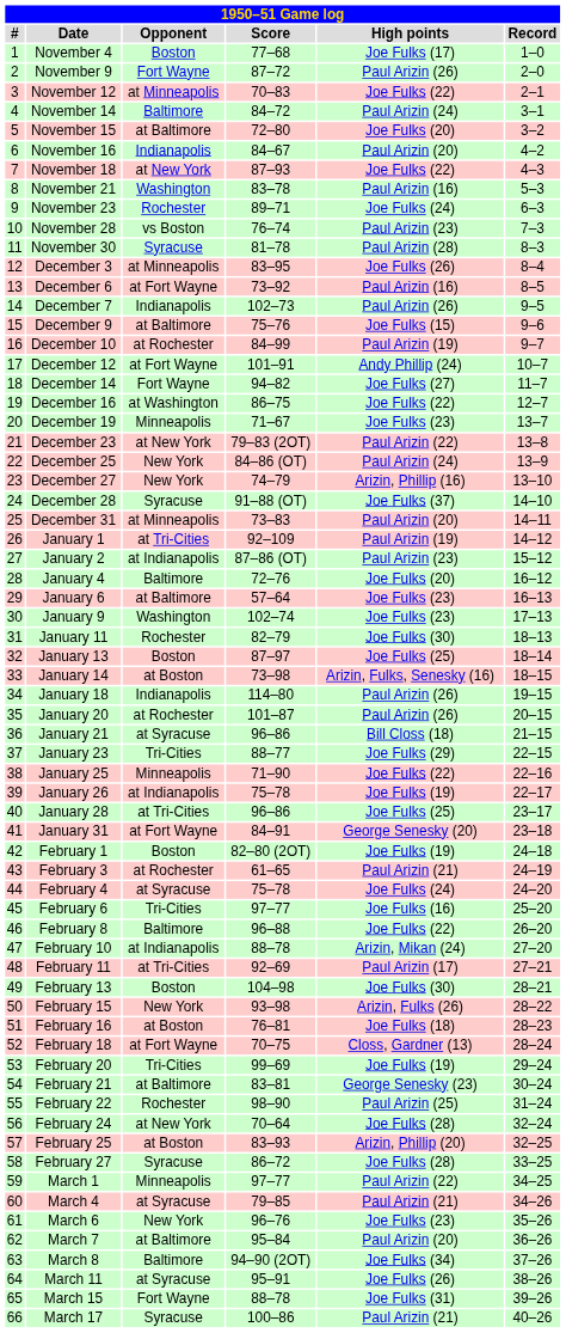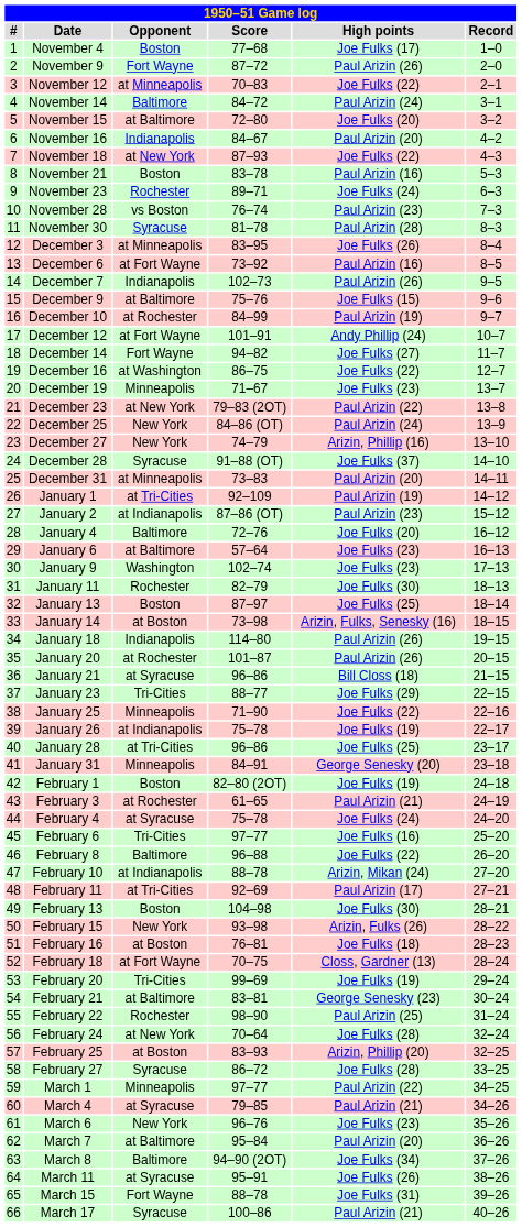 <table class="toccolours collapsible" width=50% style="clear:both; margin:1.5em auto; text-align:center">
 <tr>
 <th colspan=11 style="background:#0000FF; color:#FFD700;">1950–51 Game log</th>
 </tr>
 <tr align="center" bgcolor="#dddddd">
 <td><strong>#</strong></td>
 <td><strong>Date</strong></td>
 <td><strong>Opponent</strong></td>
 <td><strong>Score</strong></td>
 <td><strong>High points</strong></td>
 <td><strong>Record</strong></td>
 </tr>
 <tr align="center" bgcolor="ccffcc">
 <td>1</td>
 <td>November 4</td>
 <td><a href='#'>Boston</a></td>
 <td>77–68</td>
 <td><a href='#'>Joe Fulks</a> (17)</td>
 <td>1–0</td>
 </tr>
 <tr align="center" bgcolor="ccffcc">
 <td>2</td>
 <td>November 9</td>
 <td><a href='#'>Fort Wayne</a></td>
 <td>87–72</td>
 <td><a href='#'>Paul Arizin</a> (26)</td>
 <td>2–0</td>
 </tr>
 <tr align="center" bgcolor="ffcccc">
 <td>3</td>
 <td>November 12</td>
 <td>at <a href='#'>Minneapolis</a></td>
 <td>70–83</td>
 <td><a href='#'>Joe Fulks</a> (22)</td>
 <td>2–1</td>
 </tr>
 <tr align="center" bgcolor="ccffcc">
 <td>4</td>
 <td>November 14</td>
 <td><a href='#'>Baltimore</a></td>
 <td>84–72</td>
 <td><a href='#'>Paul Arizin</a> (24)</td>
 <td>3–1</td>
 </tr>
 <tr align="center" bgcolor="ffcccc">
 <td>5</td>
 <td>November 15</td>
 <td>at Baltimore</td>
 <td>72–80</td>
 <td><a href='#'>Joe Fulks</a> (20)</td>
 <td>3–2</td>
 </tr>
 <tr align="center" bgcolor="ccffcc">
 <td>6</td>
 <td>November 16</td>
 <td><a href='#'>Indianapolis</a></td>
 <td>84–67</td>
 <td><a href='#'>Paul Arizin</a> (20)</td>
 <td>4–2</td>
 </tr>
 <tr align="center" bgcolor="ffcccc">
 <td>7</td>
 <td>November 18</td>
 <td>at <a href='#'>New York</a></td>
 <td>87–93</td>
 <td><a href='#'>Joe Fulks</a> (22)</td>
 <td>4–3</td>
 </tr>
 <tr align="center" bgcolor="ccffcc">
 <td>8</td>
 <td>November 21</td>
-<td><a href='#'>Washington</a></td>
+<td>Boston</td>
 <td>83–78</td>
 <td><a href='#'>Paul Arizin</a> (16)</td>
 <td>5–3</td>
 </tr>
 <tr align="center" bgcolor="ccffcc">
 <td>9</td>
 <td>November 23</td>
 <td><a href='#'>Rochester</a></td>
 <td>89–71</td>
 <td><a href='#'>Joe Fulks</a> (24)</td>
 <td>6–3</td>
 </tr>
 <tr align="center" bgcolor="ccffcc">
 <td>10</td>
 <td>November 28</td>
 <td>vs Boston</td>
 <td>76–74</td>
 <td><a href='#'>Paul Arizin</a> (23)</td>
 <td>7–3</td>
 </tr>
 <tr align="center" bgcolor="ccffcc">
 <td>11</td>
 <td>November 30</td>
 <td><a href='#'>Syracuse</a></td>
 <td>81–78</td>
 <td><a href='#'>Paul Arizin</a> (28)</td>
 <td>8–3</td>
 </tr>
 <tr align="center" bgcolor="ffcccc">
 <td>12</td>
 <td>December 3</td>
 <td>at Minneapolis</td>
 <td>83–95</td>
 <td><a href='#'>Joe Fulks</a> (26)</td>
 <td>8–4</td>
 </tr>
 <tr align="center" bgcolor="ffcccc">
 <td>13</td>
 <td>December 6</td>
 <td>at Fort Wayne</td>
 <td>73–92</td>
 <td><a href='#'>Paul Arizin</a> (16)</td>
 <td>8–5</td>
 </tr>
 <tr align="center" bgcolor="ccffcc">
 <td>14</td>
 <td>December 7</td>
 <td>Indianapolis</td>
 <td>102–73</td>
 <td><a href='#'>Paul Arizin</a> (26)</td>
 <td>9–5</td>
 </tr>
 <tr align="center" bgcolor="ffcccc">
 <td>15</td>
 <td>December 9</td>
 <td>at Baltimore</td>
 <td>75–76</td>
 <td><a href='#'>Joe Fulks</a> (15)</td>
 <td>9–6</td>
 </tr>
 <tr align="center" bgcolor="ffcccc">
 <td>16</td>
 <td>December 10</td>
 <td>at Rochester</td>
 <td>84–99</td>
 <td><a href='#'>Paul Arizin</a> (19)</td>
 <td>9–7</td>
 </tr>
 <tr align="center" bgcolor="ccffcc">
 <td>17</td>
 <td>December 12</td>
 <td>at Fort Wayne</td>
 <td>101–91</td>
 <td><a href='#'>Andy Phillip</a> (24)</td>
 <td>10–7</td>
 </tr>
 <tr align="center" bgcolor="ccffcc">
 <td>18</td>
 <td>December 14</td>
 <td>Fort Wayne</td>
 <td>94–82</td>
 <td><a href='#'>Joe Fulks</a> (27)</td>
 <td>11–7</td>
 </tr>
 <tr align="center" bgcolor="ccffcc">
 <td>19</td>
 <td>December 16</td>
 <td>at Washington</td>
 <td>86–75</td>
 <td><a href='#'>Joe Fulks</a> (22)</td>
 <td>12–7</td>
 </tr>
 <tr align="center" bgcolor="ccffcc">
 <td>20</td>
 <td>December 19</td>
 <td>Minneapolis</td>
 <td>71–67</td>
 <td><a href='#'>Joe Fulks</a> (23)</td>
 <td>13–7</td>
 </tr>
 <tr align="center" bgcolor="ffcccc">
 <td>21</td>
 <td>December 23</td>
 <td>at New York</td>
 <td>79–83 (2OT)</td>
 <td><a href='#'>Paul Arizin</a> (22)</td>
 <td>13–8</td>
 </tr>
 <tr align="center" bgcolor="ffcccc">
 <td>22</td>
 <td>December 25</td>
 <td>New York</td>
 <td>84–86 (OT)</td>
 <td><a href='#'>Paul Arizin</a> (24)</td>
 <td>13–9</td>
 </tr>
 <tr align="center" bgcolor="ffcccc">
 <td>23</td>
 <td>December 27</td>
 <td>New York</td>
 <td>74–79</td>
 <td><a href='#'>Arizin</a>, <a href='#'>Phillip</a> (16)</td>
 <td>13–10</td>
 </tr>
 <tr align="center" bgcolor="ccffcc">
 <td>24</td>
 <td>December 28</td>
 <td>Syracuse</td>
 <td>91–88 (OT)</td>
 <td><a href='#'>Joe Fulks</a> (37)</td>
 <td>14–10</td>
 </tr>
 <tr align="center" bgcolor="ffcccc">
 <td>25</td>
 <td>December 31</td>
 <td>at Minneapolis</td>
 <td>73–83</td>
 <td><a href='#'>Paul Arizin</a> (20)</td>
 <td>14–11</td>
 </tr>
 <tr align="center" bgcolor="ffcccc">
 <td>26</td>
 <td>January 1</td>
 <td>at <a href='#'>Tri-Cities</a></td>
 <td>92–109</td>
 <td><a href='#'>Paul Arizin</a> (19)</td>
 <td>14–12</td>
 </tr>
 <tr align="center" bgcolor="ccffcc">
 <td>27</td>
 <td>January 2</td>
 <td>at Indianapolis</td>
 <td>87–86 (OT)</td>
 <td><a href='#'>Paul Arizin</a> (23)</td>
 <td>15–12</td>
 </tr>
 <tr align="center" bgcolor="ccffcc">
 <td>28</td>
 <td>January 4</td>
 <td>Baltimore</td>
 <td>72–76</td>
 <td><a href='#'>Joe Fulks</a> (20)</td>
 <td>16–12</td>
 </tr>
 <tr align="center" bgcolor="ffcccc">
 <td>29</td>
 <td>January 6</td>
 <td>at Baltimore</td>
 <td>57–64</td>
 <td><a href='#'>Joe Fulks</a> (23)</td>
 <td>16–13</td>
 </tr>
 <tr align="center" bgcolor="ccffcc">
 <td>30</td>
 <td>January 9</td>
 <td>Washington</td>
 <td>102–74</td>
 <td><a href='#'>Joe Fulks</a> (23)</td>
 <td>17–13</td>
 </tr>
 <tr align="center" bgcolor="ccffcc">
 <td>31</td>
 <td>January 11</td>
 <td>Rochester</td>
 <td>82–79</td>
 <td><a href='#'>Joe Fulks</a> (30)</td>
 <td>18–13</td>
 </tr>
 <tr align="center" bgcolor="ffcccc">
 <td>32</td>
 <td>January 13</td>
 <td>Boston</td>
 <td>87–97</td>
 <td><a href='#'>Joe Fulks</a> (25)</td>
 <td>18–14</td>
 </tr>
 <tr align="center" bgcolor="ffcccc">
 <td>33</td>
 <td>January 14</td>
 <td>at Boston</td>
 <td>73–98</td>
 <td><a href='#'>Arizin</a>, <a href='#'>Fulks</a>, <a href='#'>Senesky</a> (16)</td>
 <td>18–15</td>
 </tr>
 <tr align="center" bgcolor="ccffcc">
 <td>34</td>
 <td>January 18</td>
 <td>Indianapolis</td>
 <td>114–80</td>
 <td><a href='#'>Paul Arizin</a> (26)</td>
 <td>19–15</td>
 </tr>
 <tr align="center" bgcolor="ccffcc">
 <td>35</td>
 <td>January 20</td>
 <td>at Rochester</td>
 <td>101–87</td>
 <td><a href='#'>Paul Arizin</a> (26)</td>
 <td>20–15</td>
 </tr>
 <tr align="center" bgcolor="ccffcc">
 <td>36</td>
 <td>January 21</td>
 <td>at Syracuse</td>
 <td>96–86</td>
 <td><a href='#'>Bill Closs</a> (18)</td>
 <td>21–15</td>
 </tr>
 <tr align="center" bgcolor="ccffcc">
 <td>37</td>
 <td>January 23</td>
 <td>Tri-Cities</td>
 <td>88–77</td>
 <td><a href='#'>Joe Fulks</a> (29)</td>
 <td>22–15</td>
 </tr>
 <tr align="center" bgcolor="ffcccc">
 <td>38</td>
 <td>January 25</td>
 <td>Minneapolis</td>
 <td>71–90</td>
 <td><a href='#'>Joe Fulks</a> (22)</td>
 <td>22–16</td>
 </tr>
 <tr align="center" bgcolor="ffcccc">
 <td>39</td>
 <td>January 26</td>
 <td>at Indianapolis</td>
 <td>75–78</td>
 <td><a href='#'>Joe Fulks</a> (19)</td>
 <td>22–17</td>
 </tr>
 <tr align="center" bgcolor="ccffcc">
 <td>40</td>
 <td>January 28</td>
 <td>at Tri-Cities</td>
 <td>96–86</td>
 <td><a href='#'>Joe Fulks</a> (25)</td>
 <td>23–17</td>
 </tr>
 <tr align="center" bgcolor="ffcccc">
 <td>41</td>
 <td>January 31</td>
-<td>at Fort Wayne</td>
+<td>Minneapolis</td>
 <td>84–91</td>
 <td><a href='#'>George Senesky</a> (20)</td>
 <td>23–18</td>
 </tr>
 <tr align="center" bgcolor="ccffcc">
 <td>42</td>
 <td>February 1</td>
 <td>Boston</td>
 <td>82–80 (2OT)</td>
 <td><a href='#'>Joe Fulks</a> (19)</td>
 <td>24–18</td>
 </tr>
 <tr align="center" bgcolor="ffcccc">
 <td>43</td>
 <td>February 3</td>
 <td>at Rochester</td>
 <td>61–65</td>
 <td><a href='#'>Paul Arizin</a> (21)</td>
 <td>24–19</td>
 </tr>
 <tr align="center" bgcolor="ffcccc">
 <td>44</td>
 <td>February 4</td>
 <td>at Syracuse</td>
 <td>75–78</td>
 <td><a href='#'>Joe Fulks</a> (24)</td>
 <td>24–20</td>
 </tr>
 <tr align="center" bgcolor="ccffcc">
 <td>45</td>
 <td>February 6</td>
 <td>Tri-Cities</td>
 <td>97–77</td>
 <td><a href='#'>Joe Fulks</a> (16)</td>
 <td>25–20</td>
 </tr>
 <tr align="center" bgcolor="ccffcc">
 <td>46</td>
 <td>February 8</td>
 <td>Baltimore</td>
 <td>96–88</td>
 <td><a href='#'>Joe Fulks</a> (22)</td>
 <td>26–20</td>
 </tr>
 <tr align="center" bgcolor="ccffcc">
 <td>47</td>
 <td>February 10</td>
 <td>at Indianapolis</td>
 <td>88–78</td>
 <td><a href='#'>Arizin</a>, <a href='#'>Mikan</a> (24)</td>
 <td>27–20</td>
 </tr>
 <tr align="center" bgcolor="ffcccc">
 <td>48</td>
 <td>February 11</td>
 <td>at Tri-Cities</td>
 <td>92–69</td>
 <td><a href='#'>Paul Arizin</a> (17)</td>
 <td>27–21</td>
 </tr>
 <tr align="center" bgcolor="ccffcc">
 <td>49</td>
 <td>February 13</td>
 <td>Boston</td>
 <td>104–98</td>
 <td><a href='#'>Joe Fulks</a> (30)</td>
 <td>28–21</td>
 </tr>
 <tr align="center" bgcolor="ffcccc">
 <td>50</td>
 <td>February 15</td>
 <td>New York</td>
 <td>93–98</td>
 <td><a href='#'>Arizin</a>, <a href='#'>Fulks</a> (26)</td>
 <td>28–22</td>
 </tr>
 <tr align="center" bgcolor="ffcccc">
 <td>51</td>
 <td>February 16</td>
 <td>at Boston</td>
 <td>76–81</td>
 <td><a href='#'>Joe Fulks</a> (18)</td>
 <td>28–23</td>
 </tr>
 <tr align="center" bgcolor="ffcccc">
 <td>52</td>
 <td>February 18</td>
 <td>at Fort Wayne</td>
 <td>70–75</td>
 <td><a href='#'>Closs</a>, <a href='#'>Gardner</a> (13)</td>
 <td>28–24</td>
 </tr>
 <tr align="center" bgcolor="ccffcc">
 <td>53</td>
 <td>February 20</td>
 <td>Tri-Cities</td>
 <td>99–69</td>
 <td><a href='#'>Joe Fulks</a> (19)</td>
 <td>29–24</td>
 </tr>
 <tr align="center" bgcolor="ccffcc">
 <td>54</td>
 <td>February 21</td>
 <td>at Baltimore</td>
 <td>83–81</td>
 <td><a href='#'>George Senesky</a> (23)</td>
 <td>30–24</td>
 </tr>
 <tr align="center" bgcolor="ccffcc">
 <td>55</td>
 <td>February 22</td>
 <td>Rochester</td>
 <td>98–90</td>
 <td><a href='#'>Paul Arizin</a> (25)</td>
 <td>31–24</td>
 </tr>
 <tr align="center" bgcolor="ccffcc">
 <td>56</td>
 <td>February 24</td>
 <td>at New York</td>
 <td>70–64</td>
 <td><a href='#'>Joe Fulks</a> (28)</td>
 <td>32–24</td>
 </tr>
 <tr align="center" bgcolor="ffcccc">
 <td>57</td>
 <td>February 25</td>
 <td>at Boston</td>
 <td>83–93</td>
 <td><a href='#'>Arizin</a>, <a href='#'>Phillip</a> (20)</td>
 <td>32–25</td>
 </tr>
 <tr align="center" bgcolor="ccffcc">
 <td>58</td>
 <td>February 27</td>
 <td>Syracuse</td>
 <td>86–72</td>
 <td><a href='#'>Joe Fulks</a> (28)</td>
 <td>33–25</td>
 </tr>
 <tr align="center" bgcolor="ccffcc">
 <td>59</td>
 <td>March 1</td>
 <td>Minneapolis</td>
 <td>97–77</td>
 <td><a href='#'>Paul Arizin</a> (22)</td>
 <td>34–25</td>
 </tr>
 <tr align="center" bgcolor="ffcccc">
 <td>60</td>
 <td>March 4</td>
 <td>at Syracuse</td>
 <td>79–85</td>
 <td><a href='#'>Paul Arizin</a> (21)</td>
 <td>34–26</td>
 </tr>
 <tr align="center" bgcolor="ccffcc">
 <td>61</td>
 <td>March 6</td>
 <td>New York</td>
 <td>96–76</td>
 <td><a href='#'>Joe Fulks</a> (23)</td>
 <td>35–26</td>
 </tr>
 <tr align="center" bgcolor="ccffcc">
 <td>62</td>
 <td>March 7</td>
 <td>at Baltimore</td>
 <td>95–84</td>
 <td><a href='#'>Paul Arizin</a> (20)</td>
 <td>36–26</td>
 </tr>
 <tr align="center" bgcolor="ccffcc">
 <td>63</td>
 <td>March 8</td>
 <td>Baltimore</td>
 <td>94–90 (2OT)</td>
 <td><a href='#'>Joe Fulks</a> (34)</td>
 <td>37–26</td>
 </tr>
 <tr align="center" bgcolor="ccffcc">
 <td>64</td>
 <td>March 11</td>
 <td>at Syracuse</td>
 <td>95–91</td>
 <td><a href='#'>Joe Fulks</a> (26)</td>
 <td>38–26</td>
 </tr>
 <tr align="center" bgcolor="ccffcc">
 <td>65</td>
 <td>March 15</td>
 <td>Fort Wayne</td>
 <td>88–78</td>
 <td><a href='#'>Joe Fulks</a> (31)</td>
 <td>39–26</td>
 </tr>
 <tr align="center" bgcolor="ccffcc">
 <td>66</td>
 <td>March 17</td>
 <td>Syracuse</td>
 <td>100–86</td>
 <td><a href='#'>Paul Arizin</a> (21)</td>
 <td>40–26</td>
 </tr>
 </table>
